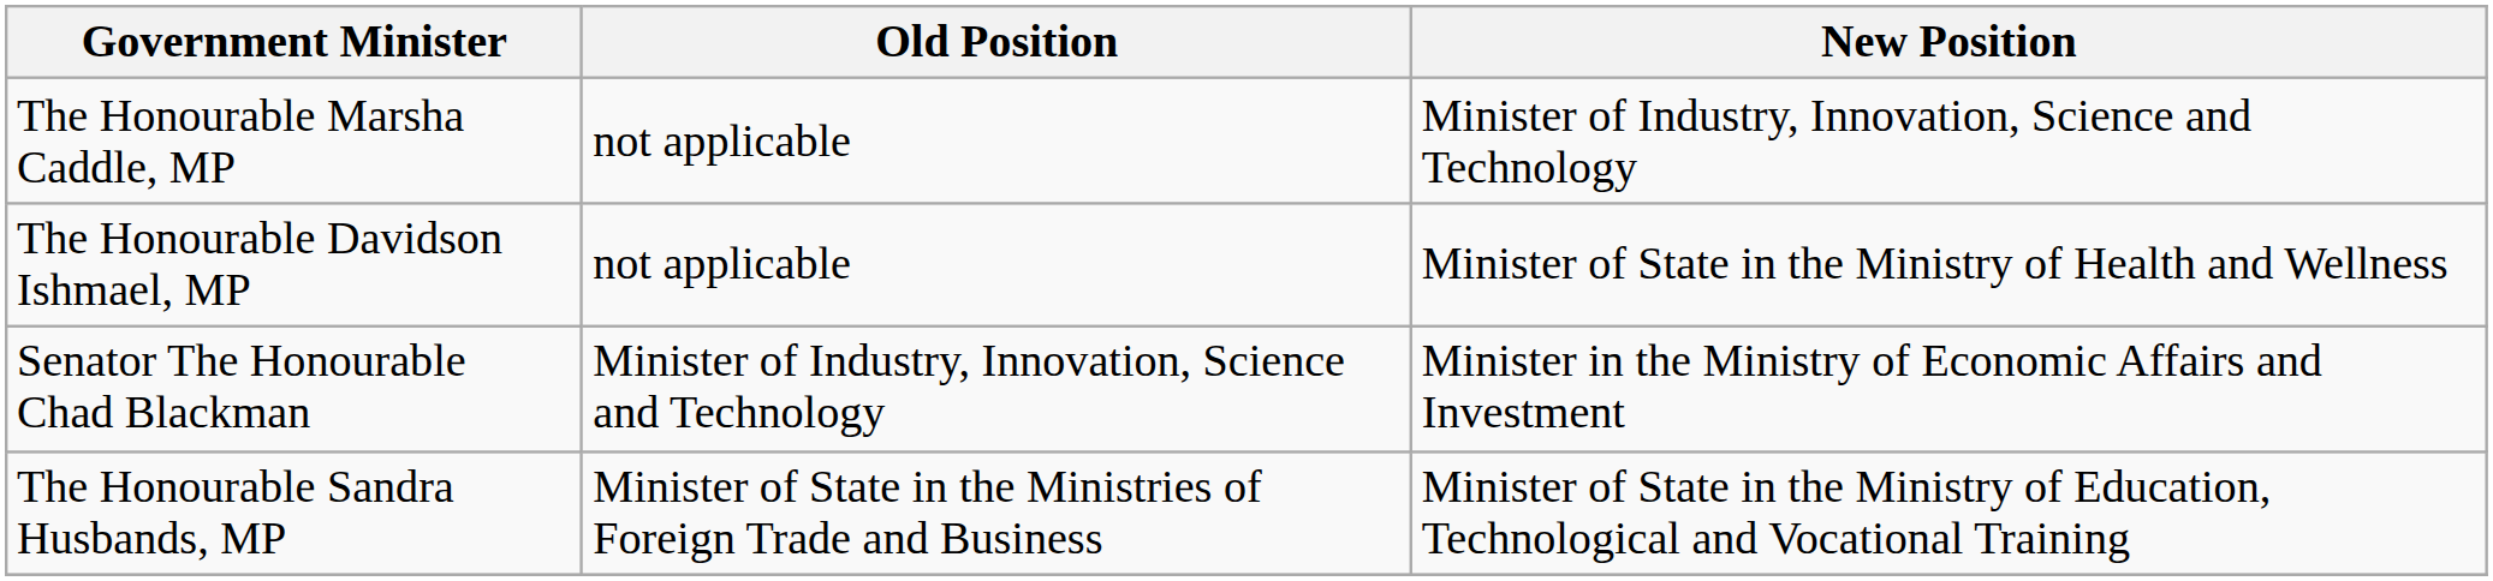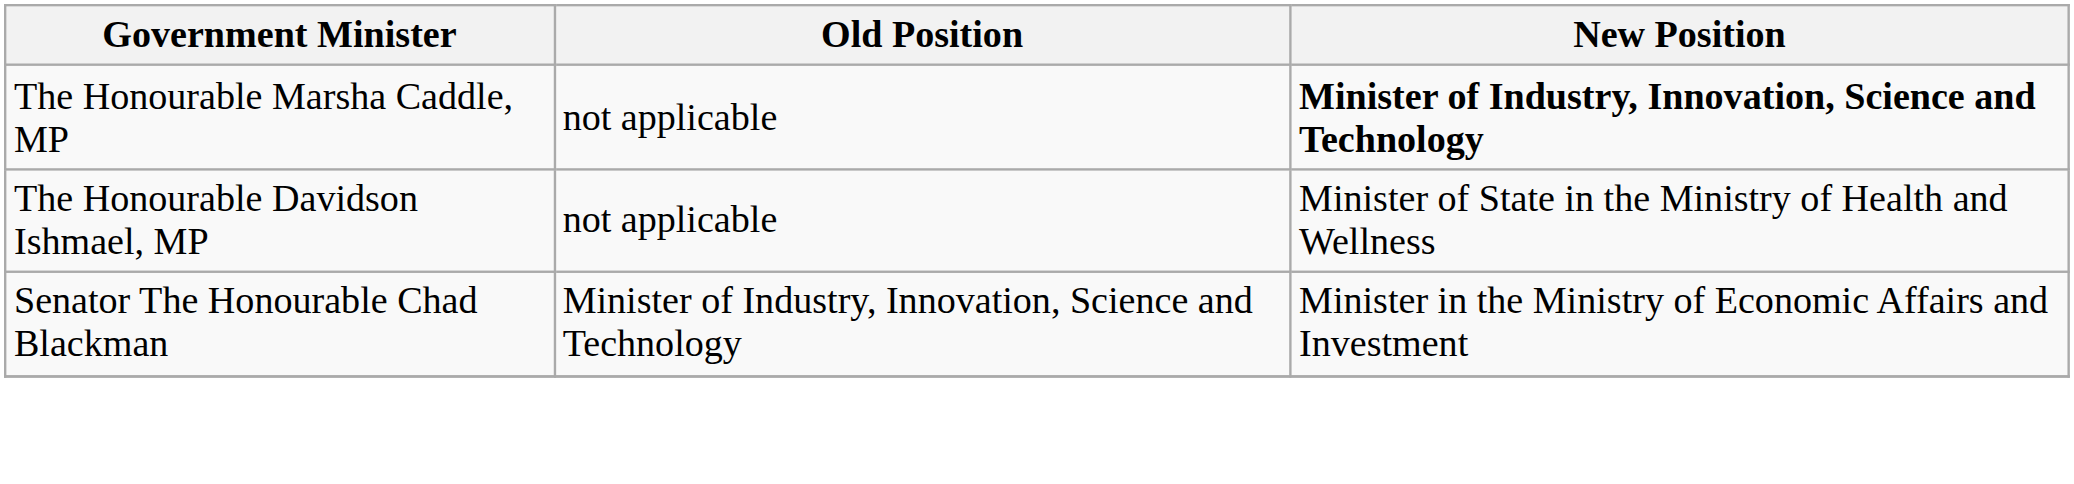 <table class="wikitable">
 <tr>
 <th>Government Minister</th>
 <th>Old Position</th>
 <th>New Position</th>
 </tr>
 <tr>
 <td>The Honourable Marsha Caddle, MP</td>
 <td>not applicable</td>
-<td>Minister of Industry, Innovation, Science and Technology</td>
+<td><strong>Minister of Industry, Innovation, Science and Technology</strong></td>
 </tr>
 <tr>
 <td>The Honourable Davidson Ishmael, MP</td>
 <td>not applicable</td>
 <td>Minister of State in the Ministry of Health and Wellness</td>
 </tr>
 <tr>
 <td>Senator The Honourable Chad Blackman</td>
 <td>Minister of Industry, Innovation, Science and Technology</td>
 <td>Minister in the Ministry of Economic Affairs and Investment</td>
 </tr>
 <tr>
-<td>The Honourable Sandra Husbands, MP</td>
-<td>Minister of State in the Ministries of Foreign Trade and Business</td>
-<td>Minister of State in the Ministry of Education, Technological and Vocational Training</td>
-</tr>
-<tr>
 </tr>
 </table>
